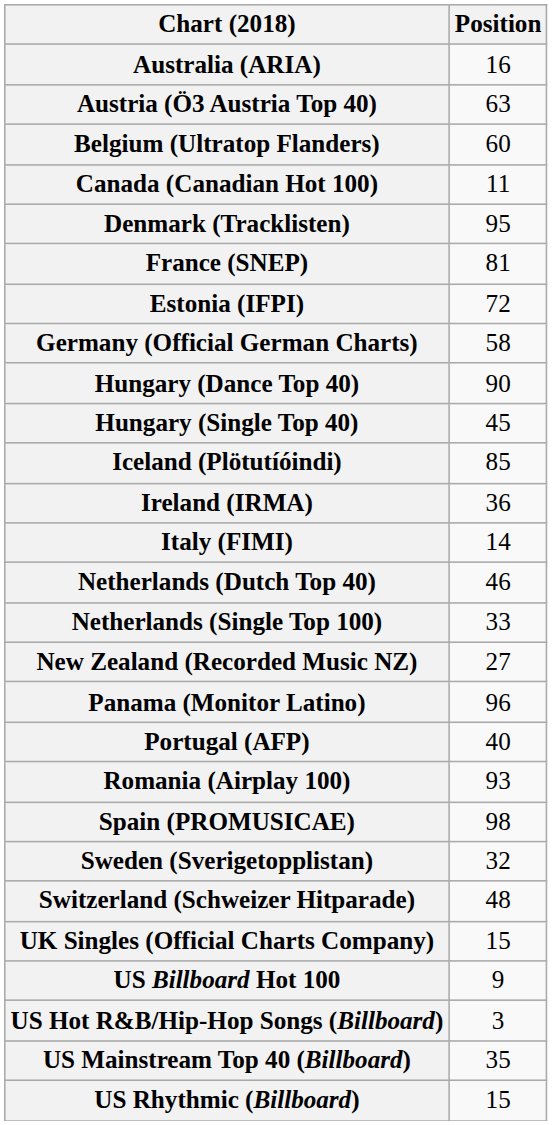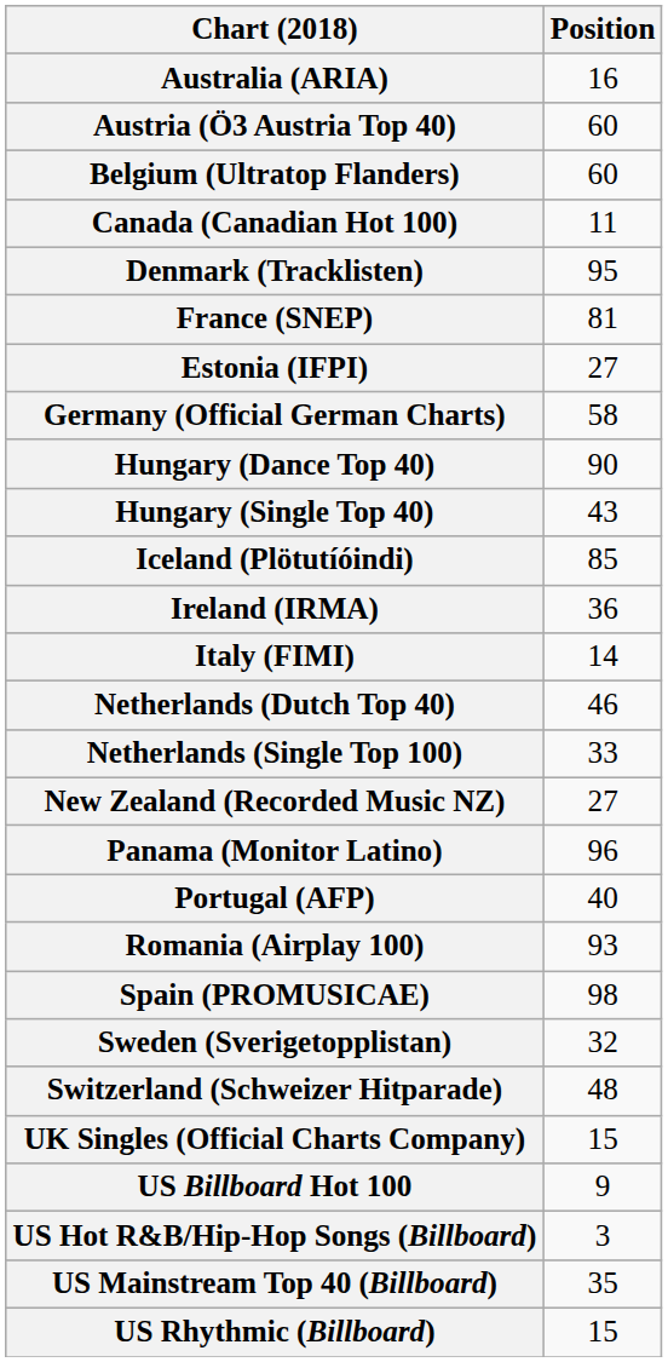 <table class="wikitable sortable plainrowheaders" style="text-align:center">
 <tr>
 <th scope="col">Chart (2018)</th>
 <th scope="col">Position</th>
 </tr>
 <tr>
 <th scope="row">Australia (ARIA)</th>
 <td>16</td>
 </tr>
 <tr>
 <th scope="row">Austria (Ö3 Austria Top 40)</th>
-<td>63</td>
+<td>60</td>
 </tr>
 <tr>
 <th scope="row">Belgium (Ultratop Flanders)</th>
 <td>60</td>
 </tr>
 <tr>
 <th scope="row">Canada (Canadian Hot 100)</th>
 <td>11</td>
 </tr>
 <tr>
 <th scope="row">Denmark (Tracklisten)</th>
 <td>95</td>
 </tr>
 <tr>
 <th scope="row">France (SNEP)</th>
 <td>81</td>
 </tr>
 <tr>
 <th scope="row">Estonia (IFPI)</th>
-<td>72</td>
+<td>27</td>
 </tr>
 <tr>
 <th scope="row">Germany (Official German Charts)</th>
 <td>58</td>
 </tr>
 <tr>
 <th scope="row">Hungary (Dance Top 40)</th>
 <td>90</td>
 </tr>
 <tr>
 <th scope="row">Hungary (Single Top 40)</th>
-<td>45</td>
+<td>43</td>
 </tr>
 <tr>
 <th scope="row">Iceland (Plötutíóindi)</th>
 <td>85</td>
 </tr>
 <tr>
 <th scope="row">Ireland (IRMA)</th>
 <td>36</td>
 </tr>
 <tr>
 <th scope="row">Italy (FIMI)</th>
 <td>14</td>
 </tr>
 <tr>
 <th scope="row">Netherlands (Dutch Top 40)</th>
 <td>46</td>
 </tr>
 <tr>
 <th scope="row">Netherlands (Single Top 100)</th>
 <td>33</td>
 </tr>
 <tr>
 <th scope="row">New Zealand (Recorded Music NZ)</th>
 <td>27</td>
 </tr>
 <tr>
 <th scope="row">Panama (Monitor Latino)</th>
 <td>96</td>
 </tr>
 <tr>
 <th scope="row">Portugal (AFP)</th>
 <td>40</td>
 </tr>
 <tr>
 <th scope="row">Romania (Airplay 100)</th>
 <td>93</td>
 </tr>
 <tr>
 <th scope="row">Spain (PROMUSICAE)</th>
 <td>98</td>
 </tr>
 <tr>
 <th scope="row">Sweden (Sverigetopplistan)</th>
 <td>32</td>
 </tr>
 <tr>
 <th scope="row">Switzerland (Schweizer Hitparade)</th>
 <td>48</td>
 </tr>
 <tr>
 <th scope="row">UK Singles (Official Charts Company)</th>
 <td>15</td>
 </tr>
 <tr>
 <th scope="row">US <em>Billboard</em> Hot 100</th>
 <td>9</td>
 </tr>
 <tr>
 <th scope="row">US Hot R&B/Hip-Hop Songs (<em>Billboard</em>)</th>
 <td>3</td>
 </tr>
 <tr>
 <th scope="row">US Mainstream Top 40 (<em>Billboard</em>)</th>
 <td>35</td>
 </tr>
 <tr>
 <th scope="row">US Rhythmic (<em>Billboard</em>)</th>
 <td>15</td>
 </tr>
 </table>
